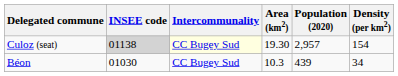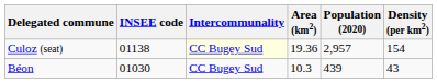 <table class="wikitable">
 <tr>
 <th>Delegated commune</th>
 <th><a href='#'>INSEE</a> <strong>code</strong></th>
 <th><a href='#'>Intercommunality</a></th>
 <th>Area<br><small>(km<sup>2</sup>)</small></th>
 <th>Population<br><small>(2020)</small></th>
 <th>Density<br><small>(per km<sup>2</sup>)</small></th>
 </tr>
 <tr>
 <td><a href='#'>Culoz</a> <small>(seat)</small></td>
-<td style="background: lightgrey;">01138</td>
+<td>01138</td>
 <td style="background: lightyellow;"><a href='#'>CC Bugey Sud</a></td>
-<td>19.30</td>
+<td>19.36</td>
 <td>2,957</td>
 <td>154</td>
 </tr>
 <tr>
 <td><a href='#'>Béon</a></td>
 <td>01030</td>
 <td><a href='#'>CC Bugey Sud</a></td>
 <td>10.3</td>
 <td>439</td>
-<td>34</td>
+<td>43</td>
 </tr>
 </table>
